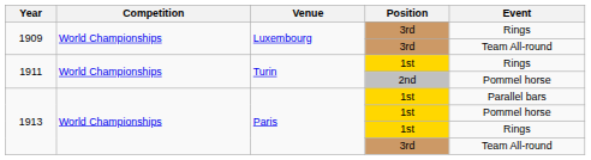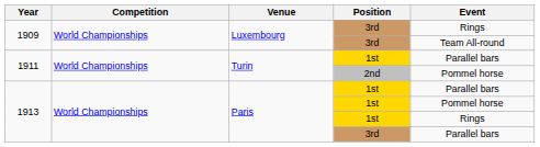 <table class="wikitable" width=50% style="font-size:90%; text-align:center;">
 <tr>
 <th>Year</th>
 <th>Competition</th>
 <th>Venue</th>
 <th>Position</th>
 <th>Event</th>
 </tr>
 <tr>
 <td rowspan=2>1909</td>
 <td rowspan=2 align=left><a href='#'>World Championships</a></td>
 <td rowspan=2 align=left> <a href='#'>Luxembourg</a></td>
 <td bgcolor=cc9966>3rd</td>
 <td>Rings</td>
 </tr>
 <tr>
 <td bgcolor=cc9966>3rd</td>
 <td>Team All-round</td>
 </tr>
 <tr>
 <td rowspan=2>1911</td>
 <td rowspan=2 align=left><a href='#'>World Championships</a></td>
 <td rowspan=2 align=left> <a href='#'>Turin</a></td>
 <td bgcolor=gold>1st</td>
-<td>Rings</td>
+<td>Parallel bars</td>
 </tr>
 <tr>
 <td bgcolor=silver>2nd</td>
 <td>Pommel horse</td>
 </tr>
 <tr>
 <td rowspan=4>1913</td>
 <td rowspan=4 align=left><a href='#'>World Championships</a></td>
 <td rowspan=4 align=left> <a href='#'>Paris</a></td>
 <td bgcolor=gold>1st</td>
 <td>Parallel bars</td>
 </tr>
 <tr>
 <td bgcolor=gold>1st</td>
 <td>Pommel horse</td>
 </tr>
 <tr>
 <td bgcolor=gold>1st</td>
 <td>Rings</td>
 </tr>
 <tr>
 <td bgcolor=cc9966>3rd</td>
-<td>Team All-round</td>
+<td>Parallel bars</td>
 </tr>
 </table>
